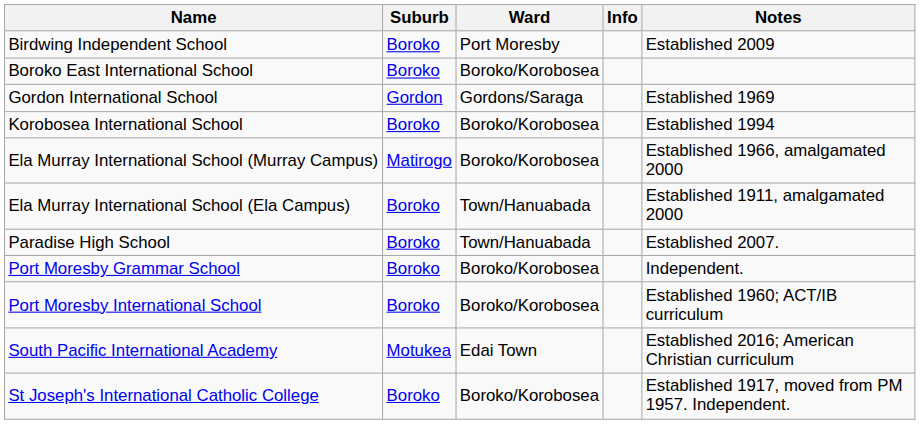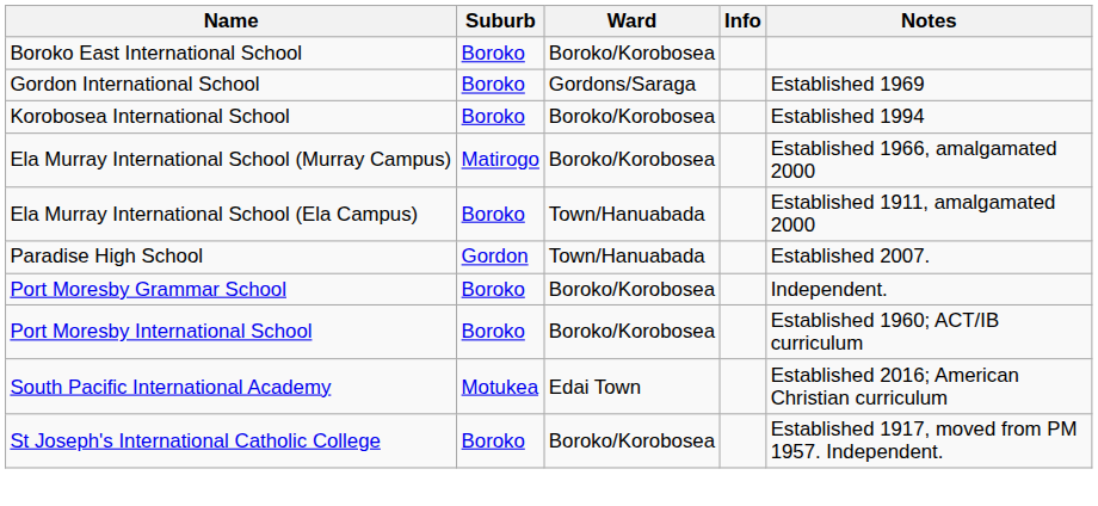 <table class="wikitable sortable">
 <tr>
 <th>Name</th>
 <th>Suburb</th>
 <th>Ward</th>
 <th>Info</th>
 <th width=30%>Notes</th>
-</tr>
-<tr>
-<td>Birdwing Independent School</td>
-<td><a href='#'>Boroko</a></td>
-<td>Port Moresby</td>
-<td></td>
-<td>Established 2009</td>
 </tr>
 <tr>
 <td>Boroko East International School</td>
 <td><a href='#'>Boroko</a></td>
 <td>Boroko/Korobosea</td>
 <td></td>
 <td></td>
 </tr>
 <tr>
 <td>Gordon International School</td>
-<td><a href='#'>Gordon</a></td>
+<td><a href='#'>Boroko</a></td>
 <td>Gordons/Saraga</td>
 <td></td>
 <td>Established 1969</td>
 </tr>
 <tr>
 <td>Korobosea International School</td>
 <td><a href='#'>Boroko</a></td>
 <td>Boroko/Korobosea</td>
 <td></td>
 <td>Established 1994</td>
 </tr>
 <tr>
 <td>Ela Murray International School (Murray Campus)</td>
 <td><a href='#'>Matirogo</a></td>
 <td>Boroko/Korobosea</td>
 <td></td>
 <td>Established 1966, amalgamated 2000</td>
 </tr>
 <tr>
 <td>Ela Murray International School (Ela Campus)</td>
 <td><a href='#'>Boroko</a></td>
 <td>Town/Hanuabada</td>
 <td></td>
 <td>Established 1911, amalgamated 2000</td>
 </tr>
 <tr>
 <td>Paradise High School</td>
-<td><a href='#'>Boroko</a></td>
+<td><a href='#'>Gordon</a></td>
 <td>Town/Hanuabada</td>
 <td></td>
 <td>Established 2007.</td>
 </tr>
 <tr>
 <td><a href='#'>Port Moresby Grammar School</a></td>
 <td><a href='#'>Boroko</a></td>
 <td>Boroko/Korobosea</td>
 <td></td>
 <td>Independent.</td>
 </tr>
 <tr>
 <td><a href='#'>Port Moresby International School</a></td>
 <td><a href='#'>Boroko</a></td>
 <td>Boroko/Korobosea</td>
 <td></td>
 <td>Established 1960; ACT/IB curriculum</td>
 </tr>
 <tr>
 <td><a href='#'>South Pacific International Academy</a></td>
 <td><a href='#'>Motukea</a></td>
 <td>Edai Town</td>
 <td></td>
 <td>Established 2016; American Christian curriculum</td>
 </tr>
 <tr>
 <td><a href='#'>St Joseph's International Catholic College</a></td>
 <td><a href='#'>Boroko</a></td>
 <td>Boroko/Korobosea</td>
 <td></td>
 <td>Established 1917, moved from PM 1957. Independent.</td>
 </tr>
 </table>
